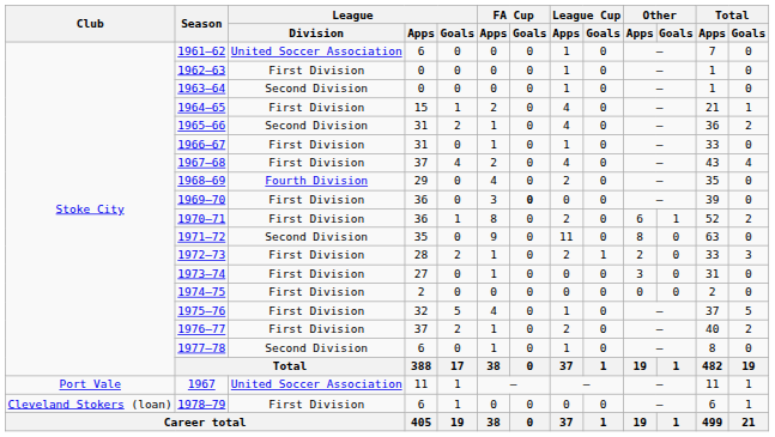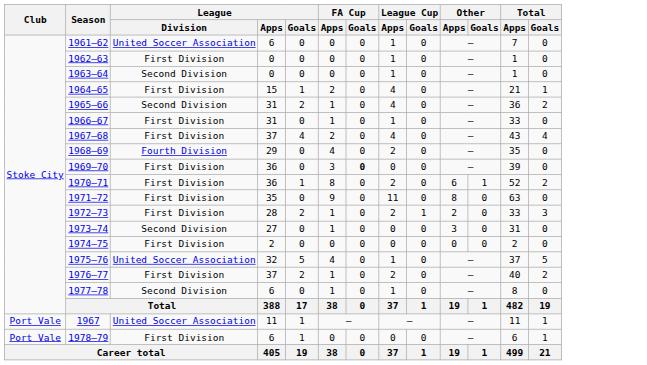 <table class="wikitable" style="text-align:center">
 <tr>
 <th rowspan="2">Club</th>
 <th rowspan="2">Season</th>
 <th colspan="3">League</th>
 <th colspan="2">FA Cup</th>
 <th colspan="2">League Cup</th>
 <th colspan="2">Other</th>
 <th colspan="2">Total</th>
 </tr>
 <tr>
 <th>Division</th>
 <th>Apps</th>
 <th>Goals</th>
 <th>Apps</th>
 <th>Goals</th>
 <th>Apps</th>
 <th>Goals</th>
 <th>Apps</th>
 <th>Goals</th>
 <th>Apps</th>
 <th>Goals</th>
 </tr>
 <tr>
 <td rowspan="18"><a href='#'>Stoke City</a></td>
 <td><a href='#'>1961–62</a></td>
 <td><a href='#'>United Soccer Association</a></td>
 <td>6</td>
 <td>0</td>
 <td>0</td>
 <td>0</td>
 <td>1</td>
 <td>0</td>
 <td colspan=2>—</td>
 <td>7</td>
 <td>0</td>
 </tr>
 <tr>
 <td><a href='#'>1962–63</a></td>
 <td>First Division</td>
 <td>0</td>
 <td>0</td>
 <td>0</td>
 <td>0</td>
 <td>1</td>
 <td>0</td>
 <td colspan=2>—</td>
 <td>1</td>
 <td>0</td>
 </tr>
 <tr>
 <td><a href='#'>1963–64</a></td>
 <td>Second Division</td>
 <td>0</td>
 <td>0</td>
 <td>0</td>
 <td>0</td>
 <td>1</td>
 <td>0</td>
 <td colspan=2>—</td>
 <td>1</td>
 <td>0</td>
 </tr>
 <tr>
 <td><a href='#'>1964–65</a></td>
 <td>First Division</td>
 <td>15</td>
 <td>1</td>
 <td>2</td>
 <td>0</td>
 <td>4</td>
 <td>0</td>
 <td colspan=2>—</td>
 <td>21</td>
 <td>1</td>
 </tr>
 <tr>
 <td><a href='#'>1965–66</a></td>
 <td>Second Division</td>
 <td>31</td>
 <td>2</td>
 <td>1</td>
 <td>0</td>
 <td>4</td>
 <td>0</td>
 <td colspan=2>—</td>
 <td>36</td>
 <td>2</td>
 </tr>
 <tr>
 <td><a href='#'>1966–67</a></td>
 <td>First Division</td>
 <td>31</td>
 <td>0</td>
 <td>1</td>
 <td>0</td>
 <td>1</td>
 <td>0</td>
 <td colspan=2>—</td>
 <td>33</td>
 <td>0</td>
 </tr>
 <tr>
 <td><a href='#'>1967–68</a></td>
 <td>First Division</td>
 <td>37</td>
 <td>4</td>
 <td>2</td>
 <td>0</td>
 <td>4</td>
 <td>0</td>
 <td colspan=2>—</td>
 <td>43</td>
 <td>4</td>
 </tr>
 <tr>
 <td><a href='#'>1968–69</a></td>
 <td><a href='#'>Fourth Division</a></td>
 <td>29</td>
 <td>0</td>
 <td>4</td>
 <td>0</td>
 <td>2</td>
 <td>0</td>
 <td colspan=2>—</td>
 <td>35</td>
 <td>0</td>
 </tr>
 <tr>
 <td><a href='#'>1969–70</a></td>
 <td>First Division</td>
 <td>36</td>
 <td>0</td>
 <td>3</td>
 <td><strong>0</strong></td>
 <td>0</td>
 <td>0</td>
 <td colspan=2>—</td>
 <td>39</td>
 <td>0</td>
 </tr>
 <tr>
 <td><a href='#'>1970–71</a></td>
 <td>First Division</td>
 <td>36</td>
 <td>1</td>
 <td>8</td>
 <td>0</td>
 <td>2</td>
 <td>0</td>
 <td>6</td>
 <td>1</td>
 <td>52</td>
 <td>2</td>
 </tr>
 <tr>
 <td><a href='#'>1971–72</a></td>
-<td>Second Division</td>
+<td>First Division</td>
 <td>35</td>
 <td>0</td>
 <td>9</td>
 <td>0</td>
 <td>11</td>
 <td>0</td>
 <td>8</td>
 <td>0</td>
 <td>63</td>
 <td>0</td>
 </tr>
 <tr>
 <td><a href='#'>1972–73</a></td>
 <td>First Division</td>
 <td>28</td>
 <td>2</td>
 <td>1</td>
 <td>0</td>
 <td>2</td>
 <td>1</td>
 <td>2</td>
 <td>0</td>
 <td>33</td>
 <td>3</td>
 </tr>
 <tr>
 <td><a href='#'>1973–74</a></td>
-<td>First Division</td>
+<td>Second Division</td>
 <td>27</td>
 <td>0</td>
 <td>1</td>
 <td>0</td>
 <td>0</td>
 <td>0</td>
 <td>3</td>
 <td>0</td>
 <td>31</td>
 <td>0</td>
 </tr>
 <tr>
 <td><a href='#'>1974–75</a></td>
 <td>First Division</td>
 <td>2</td>
 <td>0</td>
 <td>0</td>
 <td>0</td>
 <td>0</td>
 <td>0</td>
 <td>0</td>
 <td>0</td>
 <td>2</td>
 <td>0</td>
 </tr>
 <tr>
 <td><a href='#'>1975–76</a></td>
-<td>First Division</td>
+<td><a href='#'>United Soccer Association</a></td>
 <td>32</td>
 <td>5</td>
 <td>4</td>
 <td>0</td>
 <td>1</td>
 <td>0</td>
 <td colspan=2>—</td>
 <td>37</td>
 <td>5</td>
 </tr>
 <tr>
 <td><a href='#'>1976–77</a></td>
 <td>First Division</td>
 <td>37</td>
 <td>2</td>
 <td>1</td>
 <td>0</td>
 <td>2</td>
 <td>0</td>
 <td colspan=2>—</td>
 <td>40</td>
 <td>2</td>
 </tr>
 <tr>
 <td><a href='#'>1977–78</a></td>
 <td>Second Division</td>
 <td>6</td>
 <td>0</td>
 <td>1</td>
 <td>0</td>
 <td>1</td>
 <td>0</td>
 <td colspan=2>—</td>
 <td>8</td>
 <td>0</td>
 </tr>
 <tr>
 <th colspan="2">Total</th>
 <th>388</th>
 <th>17</th>
 <th>38</th>
 <th>0</th>
 <th>37</th>
 <th>1</th>
 <th>19</th>
 <th>1</th>
 <th>482</th>
 <th>19</th>
 </tr>
 <tr>
 <td><a href='#'>Port Vale</a></td>
 <td><a href='#'>1967</a></td>
 <td><a href='#'>United Soccer Association</a></td>
 <td>11</td>
 <td>1</td>
 <td colspan="2">—</td>
 <td colspan="2">—</td>
 <td colspan="2">—</td>
 <td>11</td>
 <td>1</td>
 </tr>
 <tr>
-<td><a href='#'>Cleveland Stokers</a> (loan)</td>
+<td><a href='#'>Port Vale</a></td>
 <td><a href='#'>1978–79</a></td>
 <td>First Division</td>
 <td>6</td>
 <td>1</td>
 <td>0</td>
 <td>0</td>
 <td>0</td>
 <td>0</td>
 <td colspan=2>—</td>
 <td>6</td>
 <td>1</td>
 </tr>
 <tr>
 <th colspan="3">Career total</th>
 <th>405</th>
 <th>19</th>
 <th>38</th>
 <th>0</th>
 <th>37</th>
 <th>1</th>
 <th>19</th>
 <th>1</th>
 <th>499</th>
 <th>21</th>
 </tr>
 </table>
